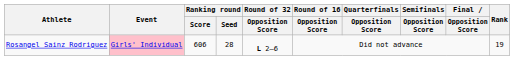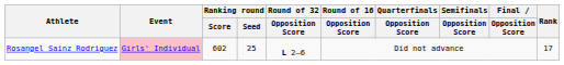 <table class="wikitable" style="font-size:90%;">
 <tr>
 <th rowspan="2">Athlete</th>
 <th rowspan="2">Event</th>
 <th colspan="2">Ranking round</th>
 <th>Round of 32</th>
 <th>Round of 16</th>
 <th>Quarterfinals</th>
 <th>Semifinals</th>
 <th>Final / </th>
 <th rowspan=2>Rank</th>
 </tr>
 <tr style="font-size:95%">
 <th>Score</th>
 <th>Seed</th>
 <th>Opposition<br>Score</th>
 <th>Opposition<br>Score</th>
 <th>Opposition<br>Score</th>
 <th>Opposition<br>Score</th>
 <th>Opposition<br>Score</th>
 </tr>
 <tr align=center>
 <td align=left><a href='#'>Rosangel Sainz Rodriguez</a></td>
 <td style="background: pink;"><a href='#'>Girls' Individual</a></td>
-<td>606</td>
-<td>28</td>
+<td>602</td>
+<td>25</td>
 <td><br><strong>L</strong> 2–6</td>
 <td colspan=4>Did not advance</td>
-<td>19</td>
+<td>17</td>
 </tr>
 </table>
